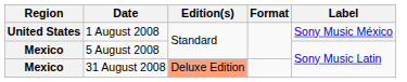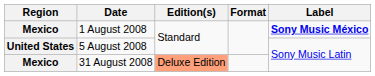 <table class="wikitable plainrowheaders">
 <tr>
 <th scope="col">Region</th>
 <th scope="col">Date</th>
 <th scope="col">Edition(s)</th>
 <th scope="col">Format</th>
 <th scope="col">Label</th>
 </tr>
 <tr>
-<th scope="row" rowspan="1">United States</th>
+<th scope="row" rowspan="1">Mexico</th>
 <td scope="row" rowspan="1">1 August 2008</td>
 <td scope="row" rowspan="2">Standard</td>
 <td scope="row" rowspan="2"></td>
-<td><a href='#'>Sony Music México</a></td>
+<td><strong><a href='#'>Sony Music México</a></strong></td>
 </tr>
 <tr>
-<th scope="row" rowspan="1">Mexico</th>
+<th scope="row" rowspan="1">United States</th>
 <td scope="row" rowspan="1">5 August 2008</td>
 <td scope="row" rowspan="2"><a href='#'>Sony Music Latin</a></td>
 </tr>
 <tr>
 <th scope="row" rowspan="1">Mexico</th>
 <td>31 August 2008</td>
 <td style="background: lightsalmon;">Deluxe Edition</td>
 <td></td>
 </tr>
 </table>
